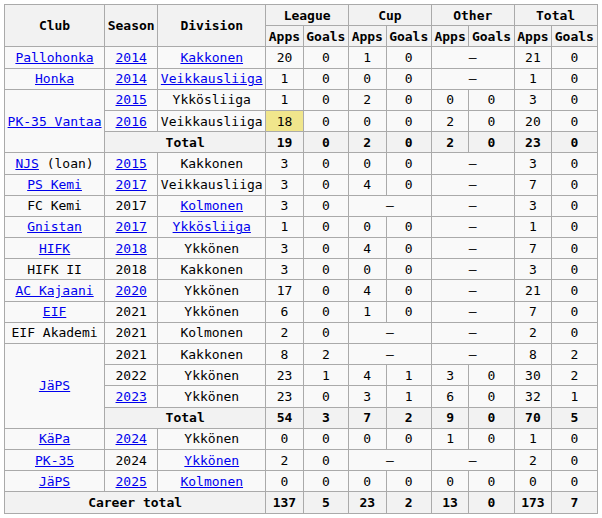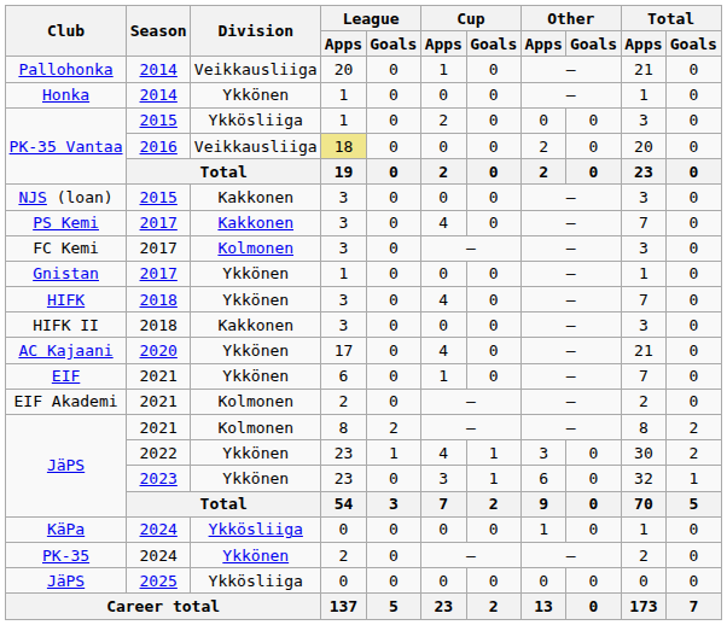 <table class="wikitable" style="text-align:center;">
 <tr>
 <th rowspan="2">Club</th>
 <th rowspan="2">Season</th>
 <th rowspan="2">Division</th>
 <th colspan="2">League</th>
 <th colspan="2">Cup</th>
 <th colspan="2">Other</th>
 <th colspan="2">Total</th>
 </tr>
 <tr>
 <th>Apps</th>
 <th>Goals</th>
 <th>Apps</th>
 <th>Goals</th>
 <th>Apps</th>
 <th>Goals</th>
 <th>Apps</th>
 <th>Goals</th>
 </tr>
 <tr>
 <td><a href='#'>Pallohonka</a></td>
 <td><a href='#'>2014</a></td>
-<td><a href='#'>Kakkonen</a></td>
+<td>Veikkausliiga</td>
 <td>20</td>
 <td>0</td>
 <td>1</td>
 <td>0</td>
 <td colspan=2>—</td>
 <td>21</td>
 <td>0</td>
 </tr>
 <tr>
 <td><a href='#'>Honka</a></td>
 <td><a href='#'>2014</a></td>
-<td><a href='#'>Veikkausliiga</a></td>
+<td>Ykkönen</td>
 <td>1</td>
 <td>0</td>
 <td>0</td>
 <td>0</td>
 <td colspan=2>—</td>
 <td>1</td>
 <td>0</td>
 </tr>
 <tr>
 <td rowspan=3><a href='#'>PK-35 Vantaa</a></td>
 <td><a href='#'>2015</a></td>
 <td>Ykkösliiga</td>
 <td>1</td>
 <td>0</td>
 <td>2</td>
 <td>0</td>
 <td>0</td>
 <td>0</td>
 <td>3</td>
 <td>0</td>
 </tr>
 <tr>
 <td><a href='#'>2016</a></td>
 <td>Veikkausliiga</td>
 <td style="background: khaki;">18</td>
 <td>0</td>
 <td>0</td>
 <td>0</td>
 <td>2</td>
 <td>0</td>
 <td>20</td>
 <td>0</td>
 </tr>
 <tr>
 <th colspan="2">Total</th>
 <th>19</th>
 <th>0</th>
 <th>2</th>
 <th>0</th>
 <th>2</th>
 <th>0</th>
 <th>23</th>
 <th>0</th>
 </tr>
 <tr>
 <td><a href='#'>NJS</a> (loan)</td>
 <td><a href='#'>2015</a></td>
 <td>Kakkonen</td>
 <td>3</td>
 <td>0</td>
 <td>0</td>
 <td>0</td>
 <td colspan=2>—</td>
 <td>3</td>
 <td>0</td>
 </tr>
 <tr>
 <td><a href='#'>PS Kemi</a></td>
 <td><a href='#'>2017</a></td>
-<td>Veikkausliiga</td>
+<td><a href='#'>Kakkonen</a></td>
 <td>3</td>
 <td>0</td>
 <td>4</td>
 <td>0</td>
 <td colspan=2>—</td>
 <td>7</td>
 <td>0</td>
 </tr>
 <tr>
 <td>FC Kemi</td>
 <td>2017</td>
 <td><a href='#'>Kolmonen</a></td>
 <td>3</td>
 <td>0</td>
 <td colspan=2>—</td>
 <td colspan=2>—</td>
 <td>3</td>
 <td>0</td>
 </tr>
 <tr>
 <td><a href='#'>Gnistan</a></td>
 <td><a href='#'>2017</a></td>
-<td><a href='#'>Ykkösliiga</a></td>
+<td>Ykkönen</td>
 <td>1</td>
 <td>0</td>
 <td>0</td>
 <td>0</td>
 <td colspan=2>—</td>
 <td>1</td>
 <td>0</td>
 </tr>
 <tr>
 <td><a href='#'>HIFK</a></td>
 <td><a href='#'>2018</a></td>
 <td>Ykkönen</td>
 <td>3</td>
 <td>0</td>
 <td>4</td>
 <td>0</td>
 <td colspan=2>—</td>
 <td>7</td>
 <td>0</td>
 </tr>
 <tr>
 <td>HIFK II</td>
 <td>2018</td>
 <td>Kakkonen</td>
 <td>3</td>
 <td>0</td>
 <td>0</td>
 <td>0</td>
 <td colspan=2>—</td>
 <td>3</td>
 <td>0</td>
 </tr>
 <tr>
 <td><a href='#'>AC Kajaani</a></td>
 <td><a href='#'>2020</a></td>
 <td>Ykkönen</td>
 <td>17</td>
 <td>0</td>
 <td>4</td>
 <td>0</td>
 <td colspan=2>–</td>
 <td>21</td>
 <td>0</td>
 </tr>
 <tr>
 <td><a href='#'>EIF</a></td>
 <td>2021</td>
 <td>Ykkönen</td>
 <td>6</td>
 <td>0</td>
 <td>1</td>
 <td>0</td>
 <td colspan=2>–</td>
 <td>7</td>
 <td>0</td>
 </tr>
 <tr>
 <td>EIF Akademi</td>
 <td>2021</td>
 <td>Kolmonen</td>
 <td>2</td>
 <td>0</td>
 <td colspan=2>–</td>
 <td colspan=2>–</td>
 <td>2</td>
 <td>0</td>
 </tr>
 <tr>
 <td rowspan=4><a href='#'>JäPS</a></td>
 <td>2021</td>
-<td>Kakkonen</td>
+<td>Kolmonen</td>
 <td>8</td>
 <td>2</td>
 <td colspan=2>–</td>
 <td colspan=2>–</td>
 <td>8</td>
 <td>2</td>
 </tr>
 <tr>
 <td>2022</td>
 <td>Ykkönen</td>
 <td>23</td>
 <td>1</td>
 <td>4</td>
 <td>1</td>
 <td>3</td>
 <td>0</td>
 <td>30</td>
 <td>2</td>
 </tr>
 <tr>
 <td><a href='#'>2023</a></td>
 <td>Ykkönen</td>
 <td>23</td>
 <td>0</td>
 <td>3</td>
 <td>1</td>
 <td>6</td>
 <td>0</td>
 <td>32</td>
 <td>1</td>
 </tr>
 <tr>
 <th colspan="2">Total</th>
 <th>54</th>
 <th>3</th>
 <th>7</th>
 <th>2</th>
 <th>9</th>
 <th>0</th>
 <th>70</th>
 <th>5</th>
 </tr>
 <tr>
 <td><a href='#'>KäPa</a></td>
 <td><a href='#'>2024</a></td>
-<td>Ykkönen</td>
+<td><a href='#'>Ykkösliiga</a></td>
 <td>0</td>
 <td>0</td>
 <td>0</td>
 <td>0</td>
 <td>1</td>
 <td>0</td>
 <td>1</td>
 <td>0</td>
 </tr>
 <tr>
 <td><a href='#'>PK-35</a></td>
 <td>2024</td>
 <td><a href='#'>Ykkönen</a></td>
 <td>2</td>
 <td>0</td>
 <td colspan=2>–</td>
 <td colspan=2>–</td>
 <td>2</td>
 <td>0</td>
 </tr>
 <tr>
 <td><a href='#'>JäPS</a></td>
 <td><a href='#'>2025</a></td>
-<td><a href='#'>Kolmonen</a></td>
+<td>Ykkösliiga</td>
 <td>0</td>
 <td>0</td>
 <td>0</td>
 <td>0</td>
 <td>0</td>
 <td>0</td>
 <td>0</td>
 <td>0</td>
 </tr>
 <tr>
 <th colspan="3">Career total</th>
 <th>137</th>
 <th>5</th>
 <th>23</th>
 <th>2</th>
 <th>13</th>
 <th>0</th>
 <th>173</th>
 <th>7</th>
 </tr>
 </table>
